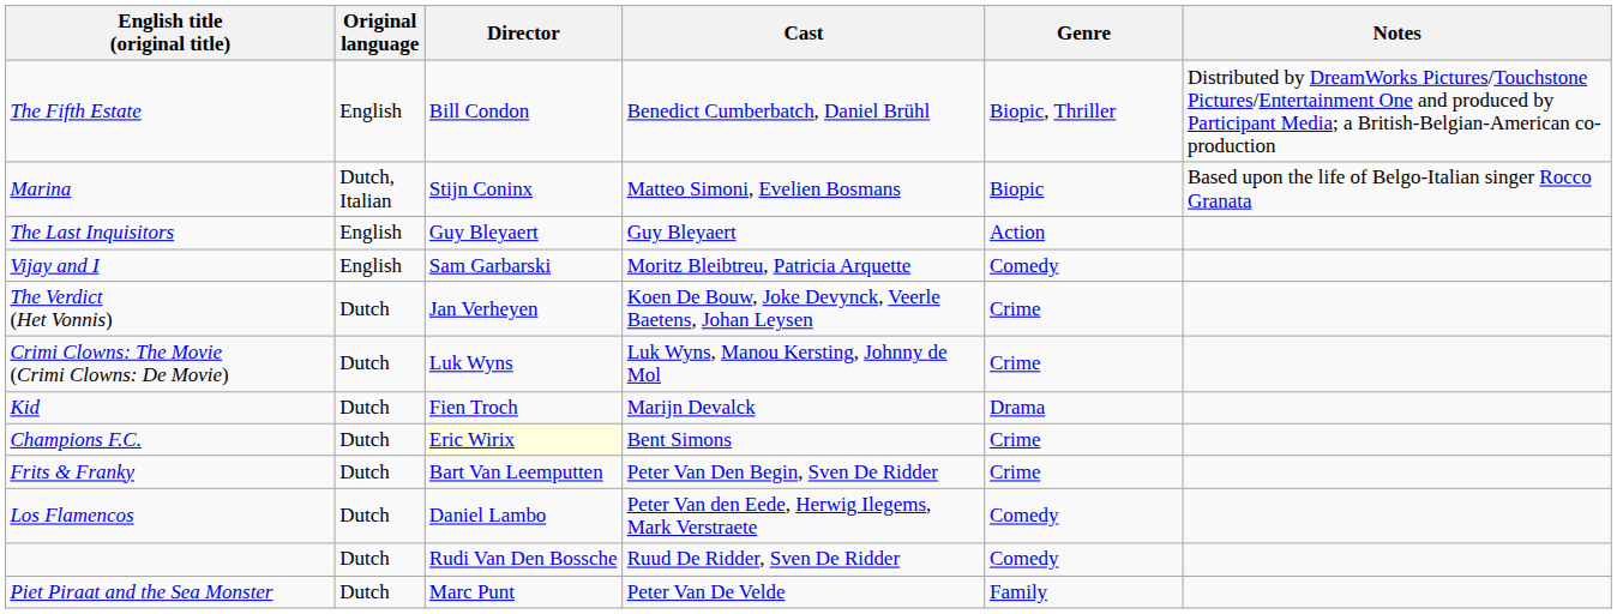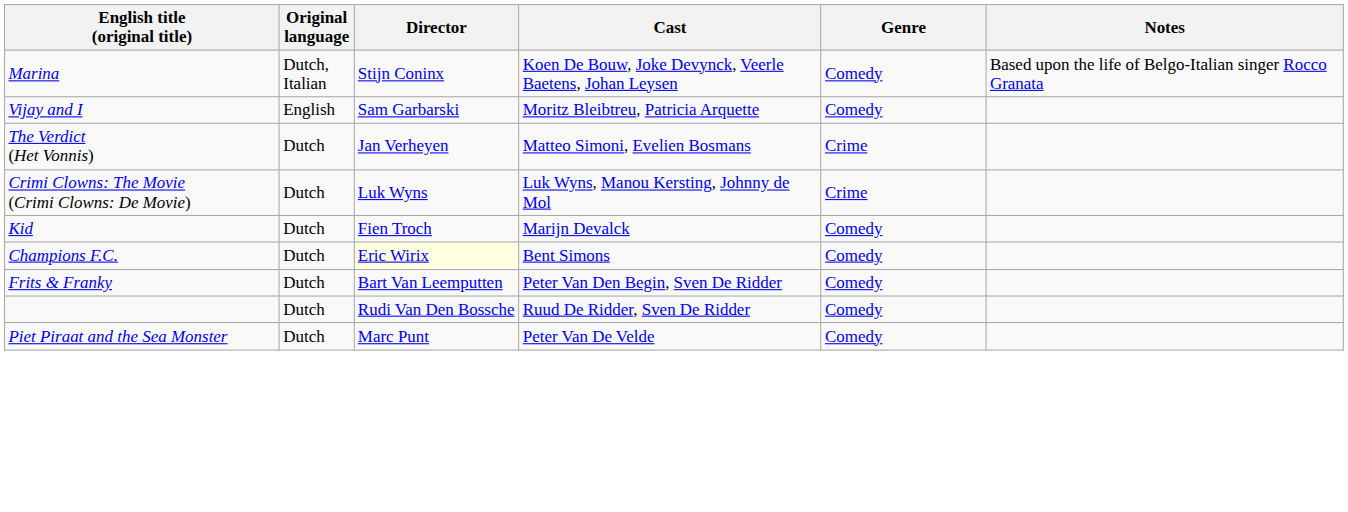 <table class="wikitable" width= "100%">
 <tr>
 <th width=20%>English title <br> (original title)</th>
 <th width=5%>Original language</th>
 <th width=12%>Director</th>
 <th width=22%>Cast</th>
 <th width=12%>Genre</th>
 <th width=26%>Notes</th>
 </tr>
 <tr>
-<td><em><a href='#'>The Fifth Estate</a></em></td>
-<td>English</td>
-<td><a href='#'>Bill Condon</a></td>
-<td><a href='#'>Benedict Cumberbatch</a>, <a href='#'>Daniel Brühl</a></td>
-<td><a href='#'>Biopic</a>, <a href='#'>Thriller</a></td>
-<td>Distributed by <a href='#'>DreamWorks Pictures</a>/<a href='#'>Touchstone Pictures</a>/<a href='#'>Entertainment One</a> and produced by <a href='#'>Participant Media</a>; a British-Belgian-American co-production</td>
-</tr>
-<tr>
 <td><em><a href='#'>Marina</a></em></td>
 <td>Dutch, Italian</td>
 <td><a href='#'>Stijn Coninx</a></td>
-<td><a href='#'>Matteo Simoni</a>, <a href='#'>Evelien Bosmans</a></td>
-<td><a href='#'>Biopic</a></td>
+<td><a href='#'>Koen De Bouw</a>, <a href='#'>Joke Devynck</a>, <a href='#'>Veerle Baetens</a>, <a href='#'>Johan Leysen</a></td>
+<td><a href='#'>Comedy</a></td>
 <td>Based upon the life of Belgo-Italian singer <a href='#'>Rocco Granata</a></td>
-</tr>
-<tr>
-<td><em><a href='#'>The Last Inquisitors</a></em></td>
-<td>English</td>
-<td><a href='#'>Guy Bleyaert</a></td>
-<td><a href='#'>Guy Bleyaert</a></td>
-<td><a href='#'>Action</a></td>
-<td></td>
 </tr>
 <tr>
 <td><em><a href='#'>Vijay and I</a></em></td>
 <td>English</td>
 <td><a href='#'>Sam Garbarski</a></td>
 <td><a href='#'>Moritz Bleibtreu</a>, <a href='#'>Patricia Arquette</a></td>
 <td><a href='#'>Comedy</a></td>
 <td></td>
 </tr>
 <tr>
 <td><em><a href='#'>The Verdict</a></em> <br> (<em>Het Vonnis</em>)</td>
 <td>Dutch</td>
 <td><a href='#'>Jan Verheyen</a></td>
-<td><a href='#'>Koen De Bouw</a>, <a href='#'>Joke Devynck</a>, <a href='#'>Veerle Baetens</a>, <a href='#'>Johan Leysen</a></td>
+<td><a href='#'>Matteo Simoni</a>, <a href='#'>Evelien Bosmans</a></td>
 <td><a href='#'>Crime</a></td>
 <td></td>
 </tr>
 <tr>
 <td><em><a href='#'>Crimi Clowns: The Movie</a></em> <br> (<em>Crimi Clowns: De Movie</em>)</td>
 <td>Dutch</td>
 <td><a href='#'>Luk Wyns</a></td>
 <td><a href='#'>Luk Wyns</a>, <a href='#'>Manou Kersting</a>, <a href='#'>Johnny de Mol</a></td>
 <td><a href='#'>Crime</a></td>
 <td></td>
 </tr>
 <tr>
 <td><em><a href='#'>Kid</a></em></td>
 <td>Dutch</td>
 <td><a href='#'>Fien Troch</a></td>
 <td><a href='#'>Marijn Devalck</a></td>
-<td><a href='#'>Drama</a></td>
+<td><a href='#'>Comedy</a></td>
 <td></td>
 </tr>
 <tr>
 <td><em><a href='#'>Champions F.C.</a></em></td>
 <td>Dutch</td>
 <td style="background: lightyellow;"><a href='#'>Eric Wirix</a></td>
 <td><a href='#'>Bent Simons</a></td>
-<td><a href='#'>Crime</a></td>
+<td><a href='#'>Comedy</a></td>
 <td></td>
 </tr>
 <tr>
 <td><em><a href='#'>Frits & Franky</a></em></td>
 <td>Dutch</td>
 <td><a href='#'>Bart Van Leemputten</a></td>
 <td><a href='#'>Peter Van Den Begin</a>, <a href='#'>Sven De Ridder</a></td>
-<td><a href='#'>Crime</a></td>
-<td></td>
-</tr>
-<tr>
-<td><em><a href='#'>Los Flamencos</a></em></td>
-<td>Dutch</td>
-<td><a href='#'>Daniel Lambo</a></td>
-<td><a href='#'>Peter Van den Eede</a>, <a href='#'>Herwig Ilegems</a>, <a href='#'>Mark Verstraete</a></td>
 <td><a href='#'>Comedy</a></td>
 <td></td>
 </tr>
 <tr>
 <td><em></em></td>
 <td>Dutch</td>
 <td><a href='#'>Rudi Van Den Bossche</a></td>
 <td><a href='#'>Ruud De Ridder</a>, <a href='#'>Sven De Ridder</a></td>
 <td><a href='#'>Comedy</a></td>
 <td></td>
 </tr>
 <tr>
 <td><em><a href='#'>Piet Piraat and the Sea Monster</a></em></td>
 <td>Dutch</td>
 <td><a href='#'>Marc Punt</a></td>
 <td><a href='#'>Peter Van De Velde</a></td>
-<td><a href='#'>Family</a></td>
+<td><a href='#'>Comedy</a></td>
 <td></td>
 </tr>
 </table>
